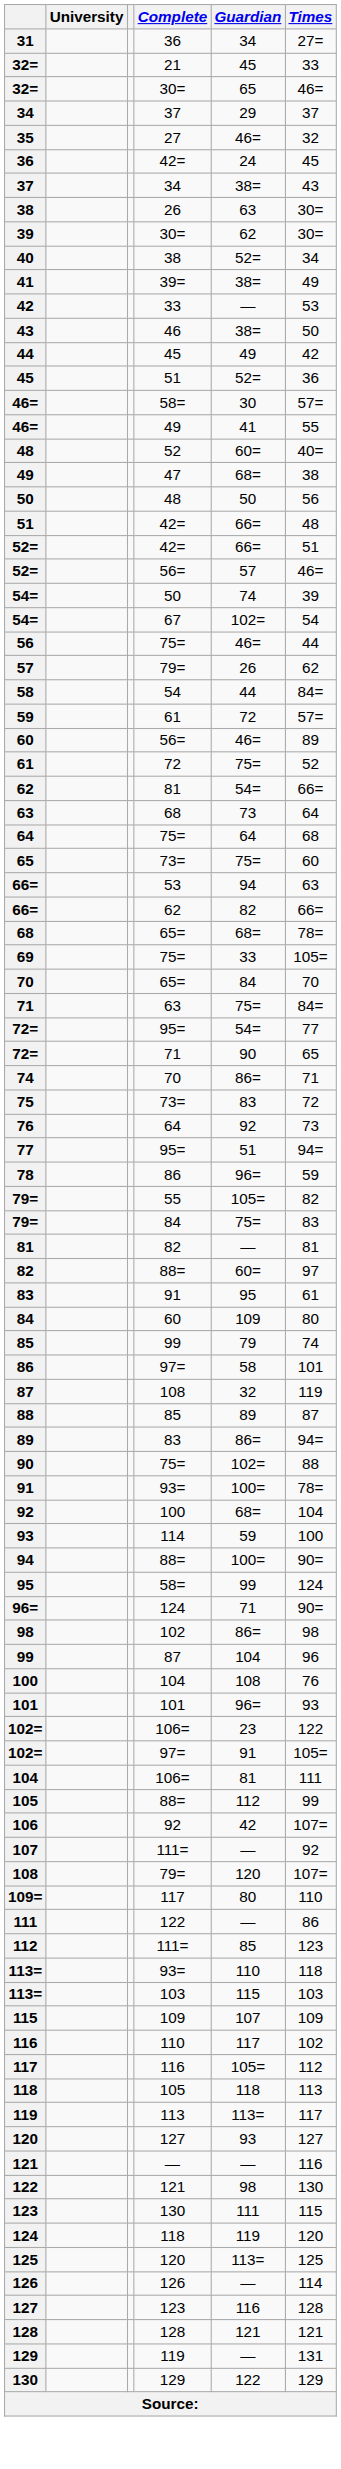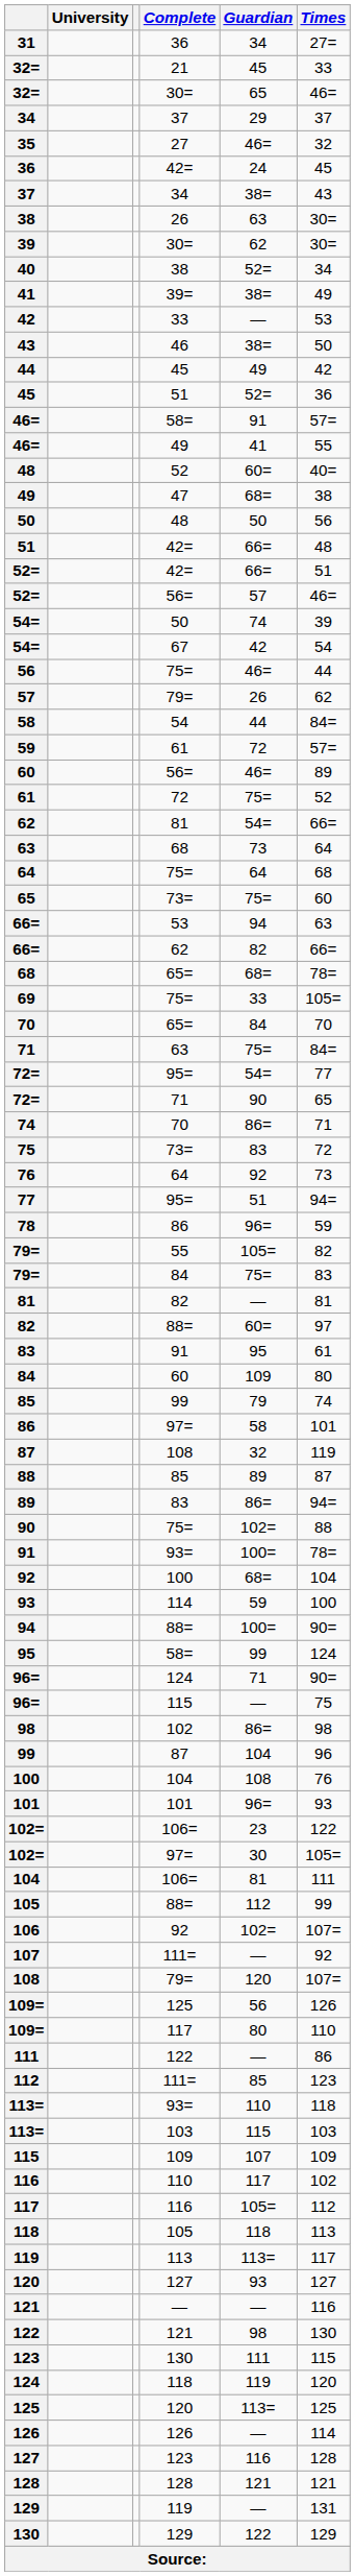 <table class="wikitable sortable collapsible collapsed" style="font-size:90%; text-align:center;">
 <tr>
 <th></th>
 <th>University</th>
 <th></th>
 <th><em><a href='#'>Complete</a></em></th>
 <th><em><a href='#'>Guardian</a></em></th>
 <th><em><a href='#'>Times</a></em></th>
 </tr>
 <tr>
 <th>31</th>
 <td nowrap align=left></td>
 <td></td>
 <td>36</td>
 <td>34</td>
 <td>27=</td>
 </tr>
 <tr>
 <th>32=</th>
 <td nowrap align=left></td>
 <td></td>
 <td>21</td>
 <td>45</td>
 <td>33</td>
 </tr>
 <tr>
 <th>32=</th>
 <td nowrap align=left></td>
 <td></td>
 <td>30=</td>
 <td>65</td>
 <td>46=</td>
 </tr>
 <tr>
 <th>34</th>
 <td nowrap align=left></td>
 <td></td>
 <td>37</td>
 <td>29</td>
 <td>37</td>
 </tr>
 <tr>
 <th>35</th>
 <td nowrap align=left></td>
 <td></td>
 <td>27</td>
 <td>46=</td>
 <td>32</td>
 </tr>
 <tr>
 <th>36</th>
 <td nowrap align=left></td>
 <td></td>
 <td>42=</td>
 <td>24</td>
 <td>45</td>
 </tr>
 <tr>
 <th>37</th>
 <td nowrap align=left></td>
 <td></td>
 <td>34</td>
 <td>38=</td>
 <td>43</td>
 </tr>
 <tr>
 <th>38</th>
 <td nowrap align=left></td>
 <td></td>
 <td>26</td>
 <td>63</td>
 <td>30=</td>
 </tr>
 <tr>
 <th>39</th>
 <td nowrap align=left></td>
 <td></td>
 <td>30=</td>
 <td>62</td>
 <td>30=</td>
 </tr>
 <tr>
 <th>40</th>
 <td nowrap align=left></td>
 <td></td>
 <td>38</td>
 <td>52=</td>
 <td>34</td>
 </tr>
 <tr>
 <th>41</th>
 <td nowrap align=left></td>
 <td></td>
 <td>39=</td>
 <td>38=</td>
 <td>49</td>
 </tr>
 <tr>
 <th>42</th>
 <td nowrap align=left></td>
 <td></td>
 <td>33</td>
 <td data-sort-value="999">—</td>
 <td>53</td>
 </tr>
 <tr>
 <th>43</th>
 <td nowrap align=left></td>
 <td></td>
 <td>46</td>
 <td>38=</td>
 <td>50</td>
 </tr>
 <tr>
 <th>44</th>
 <td nowrap align=left></td>
 <td></td>
 <td>45</td>
 <td>49</td>
 <td>42</td>
 </tr>
 <tr>
 <th>45</th>
 <td nowrap align=left></td>
 <td></td>
 <td>51</td>
 <td>52=</td>
 <td>36</td>
 </tr>
 <tr>
 <th>46=</th>
 <td nowrap align=left></td>
 <td></td>
 <td>58=</td>
-<td>30</td>
+<td>91</td>
 <td>57=</td>
 </tr>
 <tr>
 <th>46=</th>
 <td nowrap align=left></td>
 <td></td>
 <td>49</td>
 <td>41</td>
 <td>55</td>
 </tr>
 <tr>
 <th>48</th>
 <td nowrap align=left></td>
 <td></td>
 <td>52</td>
 <td>60=</td>
 <td>40=</td>
 </tr>
 <tr>
 <th>49</th>
 <td nowrap align=left></td>
 <td></td>
 <td>47</td>
 <td>68=</td>
 <td>38</td>
 </tr>
 <tr>
 <th>50</th>
 <td nowrap align=left></td>
 <td></td>
 <td>48</td>
 <td>50</td>
 <td>56</td>
 </tr>
 <tr>
 <th>51</th>
 <td nowrap align=left></td>
 <td></td>
 <td>42=</td>
 <td>66=</td>
 <td>48</td>
 </tr>
 <tr>
 <th>52=</th>
 <td nowrap align=left></td>
 <td></td>
 <td>42=</td>
 <td>66=</td>
 <td>51</td>
 </tr>
 <tr>
 <th>52=</th>
 <td nowrap align=left></td>
 <td></td>
 <td>56=</td>
 <td>57</td>
 <td>46=</td>
 </tr>
 <tr>
 <th>54=</th>
 <td nowrap align=left></td>
 <td></td>
 <td>50</td>
 <td>74</td>
 <td>39</td>
 </tr>
 <tr>
 <th>54=</th>
 <td nowrap align=left></td>
 <td></td>
 <td>67</td>
-<td>102=</td>
+<td>42</td>
 <td>54</td>
 </tr>
 <tr>
 <th>56</th>
 <td nowrap align=left></td>
 <td></td>
 <td>75=</td>
 <td>46=</td>
 <td>44</td>
 </tr>
 <tr>
 <th>57</th>
 <td nowrap align=left></td>
 <td></td>
 <td>79=</td>
 <td>26</td>
 <td>62</td>
 </tr>
 <tr>
 <th>58</th>
 <td nowrap align=left></td>
 <td></td>
 <td>54</td>
 <td>44</td>
 <td>84=</td>
 </tr>
 <tr>
 <th>59</th>
 <td nowrap align=left></td>
 <td></td>
 <td>61</td>
 <td>72</td>
 <td>57=</td>
 </tr>
 <tr>
 <th>60</th>
 <td nowrap align=left></td>
 <td></td>
 <td>56=</td>
 <td>46=</td>
 <td>89</td>
 </tr>
 <tr>
 <th>61</th>
 <td nowrap align=left></td>
 <td></td>
 <td>72</td>
 <td>75=</td>
 <td>52</td>
 </tr>
 <tr>
 <th>62</th>
 <td nowrap align=left></td>
 <td></td>
 <td>81</td>
 <td>54=</td>
 <td>66=</td>
 </tr>
 <tr>
 <th>63</th>
 <td nowrap align=left></td>
 <td></td>
 <td>68</td>
 <td>73</td>
 <td>64</td>
 </tr>
 <tr>
 <th>64</th>
 <td nowrap align=left></td>
 <td></td>
 <td>75=</td>
 <td>64</td>
 <td>68</td>
 </tr>
 <tr>
 <th>65</th>
 <td nowrap align=left></td>
 <td></td>
 <td>73=</td>
 <td>75=</td>
 <td>60</td>
 </tr>
 <tr>
 <th>66=</th>
 <td nowrap align=left></td>
 <td></td>
 <td>53</td>
 <td>94</td>
 <td>63</td>
 </tr>
 <tr>
 <th>66=</th>
 <td nowrap align=left></td>
 <td></td>
 <td>62</td>
 <td>82</td>
 <td>66=</td>
 </tr>
 <tr>
 <th>68</th>
 <td nowrap align=left></td>
 <td></td>
 <td>65=</td>
 <td>68=</td>
 <td>78=</td>
 </tr>
 <tr>
 <th>69</th>
 <td nowrap align=left></td>
 <td></td>
 <td>75=</td>
 <td>33</td>
 <td>105=</td>
 </tr>
 <tr>
 <th>70</th>
 <td nowrap align=left></td>
 <td></td>
 <td>65=</td>
 <td>84</td>
 <td>70</td>
 </tr>
 <tr>
 <th>71</th>
 <td nowrap align=left></td>
 <td></td>
 <td>63</td>
 <td>75=</td>
 <td>84=</td>
 </tr>
 <tr>
 <th>72=</th>
 <td nowrap align=left></td>
 <td></td>
 <td>95=</td>
 <td>54=</td>
 <td>77</td>
 </tr>
 <tr>
 <th>72=</th>
 <td nowrap align=left></td>
 <td></td>
 <td>71</td>
 <td>90</td>
 <td>65</td>
 </tr>
 <tr>
 <th>74</th>
 <td nowrap align=left></td>
 <td></td>
 <td>70</td>
 <td>86=</td>
 <td>71</td>
 </tr>
 <tr>
 <th>75</th>
 <td nowrap align=left></td>
 <td></td>
 <td>73=</td>
 <td>83</td>
 <td>72</td>
 </tr>
 <tr>
 <th>76</th>
 <td nowrap align=left></td>
 <td></td>
 <td>64</td>
 <td>92</td>
 <td>73</td>
 </tr>
 <tr>
 <th>77</th>
 <td nowrap align=left></td>
 <td></td>
 <td>95=</td>
 <td>51</td>
 <td>94=</td>
 </tr>
 <tr>
 <th>78</th>
 <td nowrap align=left></td>
 <td></td>
 <td>86</td>
 <td>96=</td>
 <td>59</td>
 </tr>
 <tr>
 <th>79=</th>
 <td nowrap align=left></td>
 <td></td>
 <td>55</td>
 <td>105=</td>
 <td>82</td>
 </tr>
 <tr>
 <th>79=</th>
 <td nowrap align=left></td>
 <td></td>
 <td>84</td>
 <td>75=</td>
 <td>83</td>
 </tr>
 <tr>
 <th>81</th>
 <td nowrap align=left></td>
 <td></td>
 <td>82</td>
 <td data-sort-value="999">—</td>
 <td>81</td>
 </tr>
 <tr>
 <th>82</th>
 <td nowrap align=left></td>
 <td></td>
 <td>88=</td>
 <td>60=</td>
 <td>97</td>
 </tr>
 <tr>
 <th>83</th>
 <td nowrap align=left></td>
 <td></td>
 <td>91</td>
 <td>95</td>
 <td>61</td>
 </tr>
 <tr>
 <th>84</th>
 <td nowrap align=left></td>
 <td></td>
 <td>60</td>
 <td>109</td>
 <td>80</td>
 </tr>
 <tr>
 <th>85</th>
 <td nowrap align=left></td>
 <td></td>
 <td>99</td>
 <td>79</td>
 <td>74</td>
 </tr>
 <tr>
 <th>86</th>
 <td nowrap align=left></td>
 <td></td>
 <td>97=</td>
 <td>58</td>
 <td>101</td>
 </tr>
 <tr>
 <th>87</th>
 <td nowrap align=left></td>
 <td></td>
 <td>108</td>
 <td>32</td>
 <td>119</td>
 </tr>
 <tr>
 <th>88</th>
 <td nowrap align=left></td>
 <td></td>
 <td>85</td>
 <td>89</td>
 <td>87</td>
 </tr>
 <tr>
 <th>89</th>
 <td nowrap align=left></td>
 <td></td>
 <td>83</td>
 <td>86=</td>
 <td>94=</td>
 </tr>
 <tr>
 <th>90</th>
 <td nowrap align=left></td>
 <td></td>
 <td>75=</td>
 <td>102=</td>
 <td>88</td>
 </tr>
 <tr>
 <th>91</th>
 <td nowrap align=left></td>
 <td></td>
 <td>93=</td>
 <td>100=</td>
 <td>78=</td>
 </tr>
 <tr>
 <th>92</th>
 <td nowrap align=left></td>
 <td></td>
 <td>100</td>
 <td>68=</td>
 <td>104</td>
 </tr>
 <tr>
 <th>93</th>
 <td nowrap align=left></td>
 <td></td>
 <td>114</td>
 <td>59</td>
 <td>100</td>
 </tr>
 <tr>
 <th>94</th>
 <td nowrap align=left></td>
 <td></td>
 <td>88=</td>
 <td>100=</td>
 <td>90=</td>
 </tr>
 <tr>
 <th>95</th>
 <td nowrap align=left></td>
 <td></td>
 <td>58=</td>
 <td>99</td>
 <td>124</td>
 </tr>
 <tr>
 <th>96=</th>
 <td nowrap align=left></td>
 <td></td>
 <td>124</td>
 <td>71</td>
 <td>90=</td>
 </tr>
 <tr>
+<th>96=</th>
+<td nowrap align=left></td>
+<td></td>
+<td>115</td>
+<td data-sort-value="999">—</td>
+<td>75</td>
+</tr>
+<tr>
 <th>98</th>
 <td nowrap align=left></td>
 <td></td>
 <td>102</td>
 <td>86=</td>
 <td>98</td>
 </tr>
 <tr>
 <th>99</th>
 <td nowrap align=left></td>
 <td></td>
 <td>87</td>
 <td>104</td>
 <td>96</td>
 </tr>
 <tr>
 <th>100</th>
 <td nowrap align=left></td>
 <td></td>
 <td>104</td>
 <td>108</td>
 <td>76</td>
 </tr>
 <tr>
 <th>101</th>
 <td nowrap align=left></td>
 <td></td>
 <td>101</td>
 <td>96=</td>
 <td>93</td>
 </tr>
 <tr>
 <th>102=</th>
 <td nowrap align=left></td>
 <td></td>
 <td>106=</td>
 <td>23</td>
 <td>122</td>
 </tr>
 <tr>
 <th>102=</th>
 <td nowrap align=left></td>
 <td></td>
 <td>97=</td>
-<td>91</td>
+<td>30</td>
 <td>105=</td>
 </tr>
 <tr>
 <th>104</th>
 <td nowrap align=left></td>
 <td></td>
 <td>106=</td>
 <td>81</td>
 <td>111</td>
 </tr>
 <tr>
 <th>105</th>
 <td nowrap align=left></td>
 <td></td>
 <td>88=</td>
 <td>112</td>
 <td>99</td>
 </tr>
 <tr>
 <th>106</th>
 <td nowrap align=left></td>
 <td></td>
 <td>92</td>
-<td>42</td>
+<td>102=</td>
 <td>107=</td>
 </tr>
 <tr>
 <th>107</th>
 <td nowrap align=left></td>
 <td></td>
 <td>111=</td>
 <td data-sort-value="999">—</td>
 <td>92</td>
 </tr>
 <tr>
 <th>108</th>
 <td nowrap align=left></td>
 <td></td>
 <td>79=</td>
 <td>120</td>
 <td>107=</td>
+</tr>
+<tr>
+<th>109=</th>
+<td nowrap align=left></td>
+<td></td>
+<td>125</td>
+<td>56</td>
+<td>126</td>
 </tr>
 <tr>
 <th>109=</th>
 <td nowrap align=left></td>
 <td></td>
 <td>117</td>
 <td>80</td>
 <td>110</td>
 </tr>
 <tr>
 <th>111</th>
 <td nowrap align=left></td>
 <td></td>
 <td>122</td>
 <td data-sort-value="999">—</td>
 <td>86</td>
 </tr>
 <tr>
 <th>112</th>
 <td nowrap align=left></td>
 <td></td>
 <td>111=</td>
 <td>85</td>
 <td>123</td>
 </tr>
 <tr>
 <th>113=</th>
 <td nowrap align=left></td>
 <td></td>
 <td>93=</td>
 <td>110</td>
 <td>118</td>
 </tr>
 <tr>
 <th>113=</th>
 <td nowrap align=left></td>
 <td></td>
 <td>103</td>
 <td>115</td>
 <td>103</td>
 </tr>
 <tr>
 <th>115</th>
 <td nowrap align=left></td>
 <td></td>
 <td>109</td>
 <td>107</td>
 <td>109</td>
 </tr>
 <tr>
 <th>116</th>
 <td nowrap align=left></td>
 <td></td>
 <td>110</td>
 <td>117</td>
 <td>102</td>
 </tr>
 <tr>
 <th>117</th>
 <td nowrap align=left></td>
 <td></td>
 <td>116</td>
 <td>105=</td>
 <td>112</td>
 </tr>
 <tr>
 <th>118</th>
 <td nowrap align=left></td>
 <td></td>
 <td>105</td>
 <td>118</td>
 <td>113</td>
 </tr>
 <tr>
 <th>119</th>
 <td nowrap align=left></td>
 <td></td>
 <td>113</td>
 <td>113=</td>
 <td>117</td>
 </tr>
 <tr>
 <th>120</th>
 <td nowrap align=left></td>
 <td></td>
 <td>127</td>
 <td>93</td>
 <td>127</td>
 </tr>
 <tr>
 <th>121</th>
 <td nowrap align=left></td>
 <td></td>
 <td data-sort-value="999">—</td>
 <td data-sort-value="999">—</td>
 <td>116</td>
 </tr>
 <tr>
 <th>122</th>
 <td nowrap align=left></td>
 <td></td>
 <td>121</td>
 <td>98</td>
 <td>130</td>
 </tr>
 <tr>
 <th>123</th>
 <td nowrap align=left></td>
 <td></td>
 <td>130</td>
 <td>111</td>
 <td>115</td>
 </tr>
 <tr>
 <th>124</th>
 <td nowrap align=left></td>
 <td></td>
 <td>118</td>
 <td>119</td>
 <td>120</td>
 </tr>
 <tr>
 <th>125</th>
 <td nowrap align=left></td>
 <td></td>
 <td>120</td>
 <td>113=</td>
 <td>125</td>
 </tr>
 <tr>
 <th>126</th>
 <td nowrap align=left></td>
 <td></td>
 <td>126</td>
 <td data-sort-value="999">—</td>
 <td>114</td>
 </tr>
 <tr>
 <th>127</th>
 <td nowrap align=left></td>
 <td></td>
 <td>123</td>
 <td>116</td>
 <td>128</td>
 </tr>
 <tr>
 <th>128</th>
 <td nowrap align=left></td>
 <td></td>
 <td>128</td>
 <td>121</td>
 <td>121</td>
 </tr>
 <tr>
 <th>129</th>
 <td nowrap align=left></td>
 <td></td>
 <td>119</td>
 <td data-sort-value="999">—</td>
 <td>131</td>
 </tr>
 <tr>
 <th>130</th>
 <td nowrap align=left></td>
 <td></td>
 <td>129</td>
 <td>122</td>
 <td>129</td>
 </tr>
 <tr>
 <th colspan="6">Source:</th>
 </tr>
 </table>
